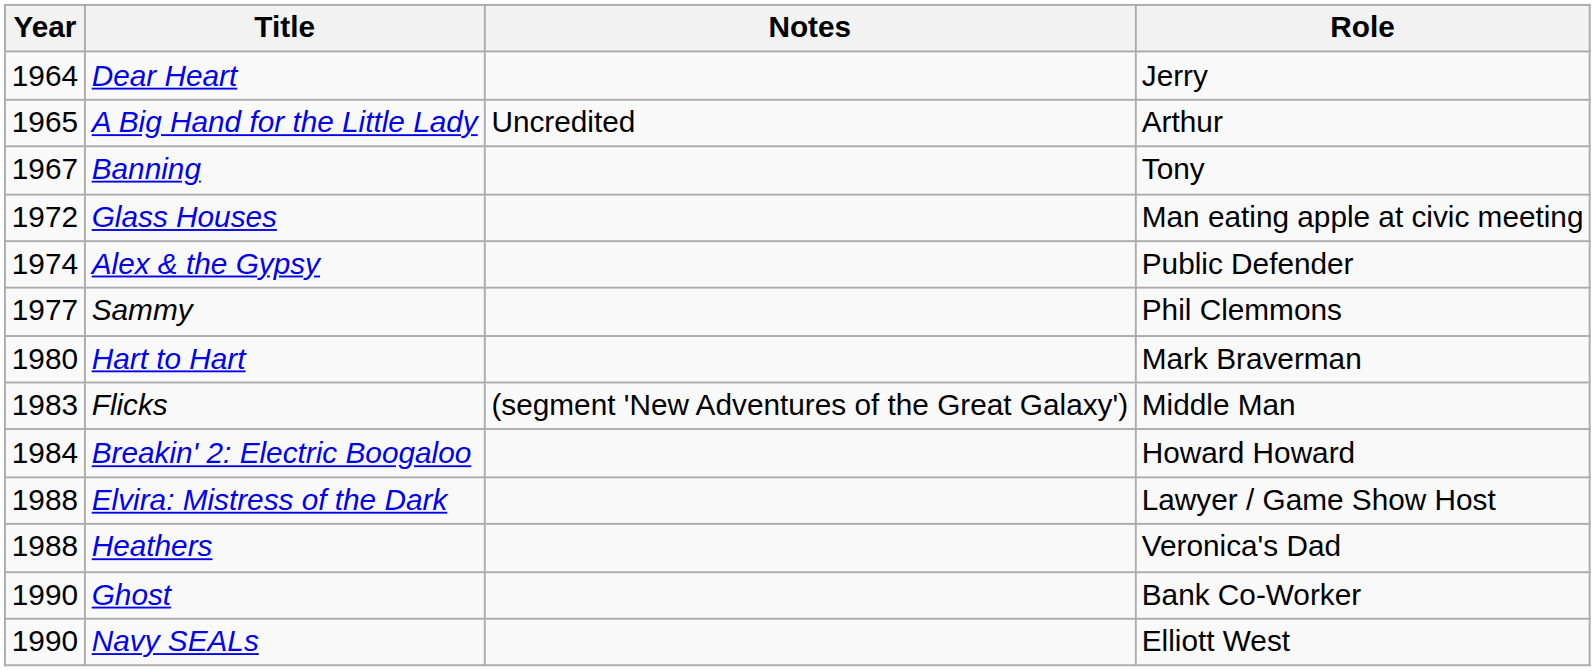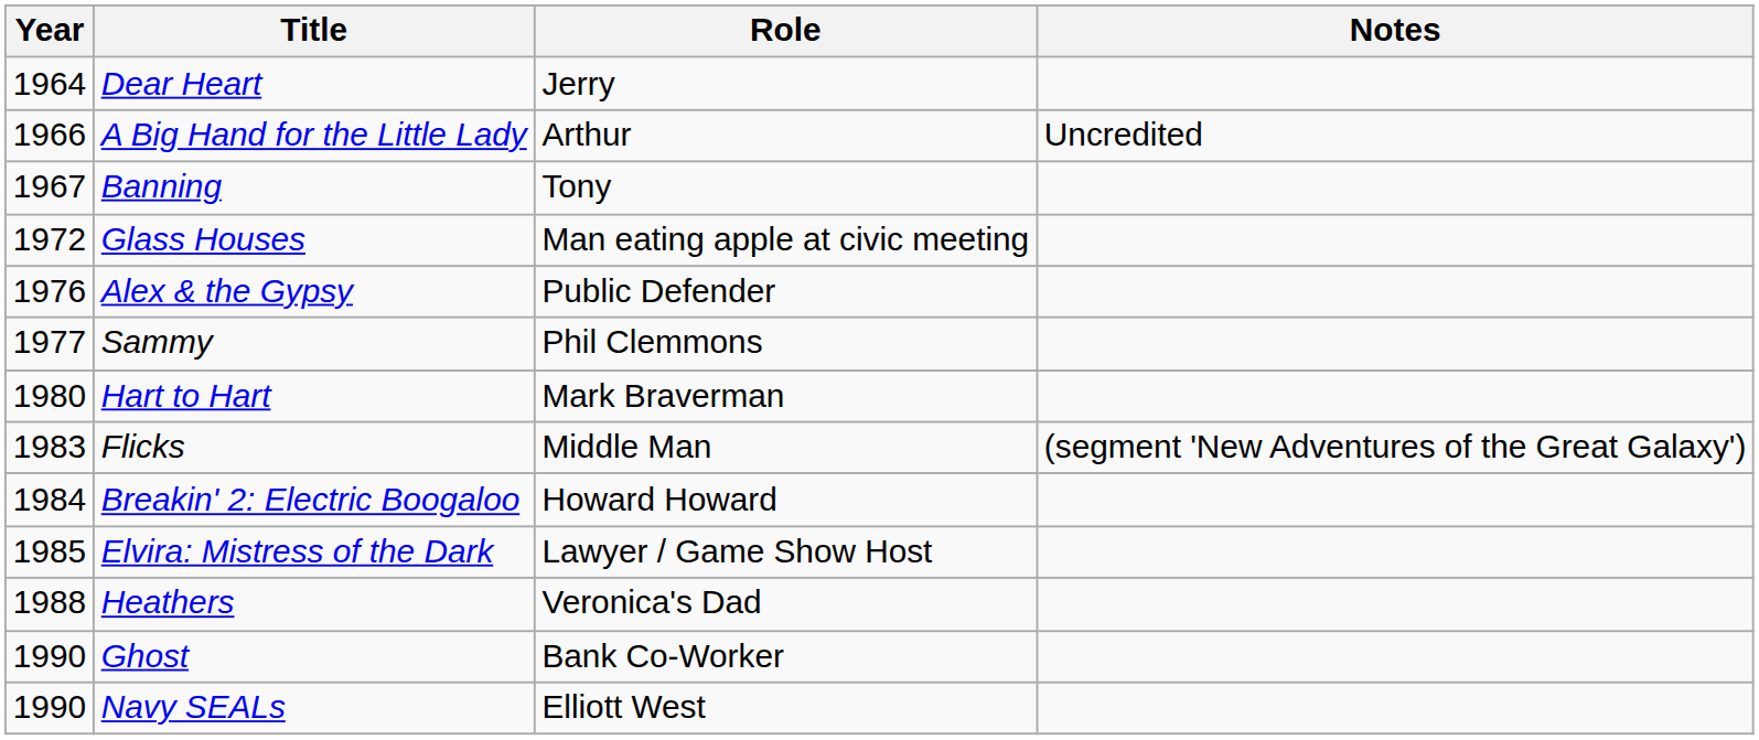 <table class="wikitable">
 <tr>
 <th>Year</th>
 <th>Title</th>
+<th>Role</th>
 <th>Notes</th>
-<th>Role</th>
 </tr>
 <tr>
 <td>1964</td>
 <td><em><a href='#'>Dear Heart</a></em></td>
+<td>Jerry</td>
 <td></td>
-<td>Jerry</td>
 </tr>
 <tr>
-<td>1965</td>
+<td>1966</td>
 <td><em><a href='#'>A Big Hand for the Little Lady</a></em></td>
+<td>Arthur</td>
 <td>Uncredited</td>
-<td>Arthur</td>
 </tr>
 <tr>
 <td>1967</td>
 <td><em><a href='#'>Banning</a></em></td>
+<td>Tony</td>
 <td></td>
-<td>Tony</td>
 </tr>
 <tr>
 <td>1972</td>
 <td><em><a href='#'>Glass Houses</a></em></td>
+<td>Man eating apple at civic meeting</td>
 <td></td>
-<td>Man eating apple at civic meeting</td>
 </tr>
 <tr>
-<td>1974</td>
+<td>1976</td>
 <td><em><a href='#'>Alex & the Gypsy</a></em></td>
+<td>Public Defender</td>
 <td></td>
-<td>Public Defender</td>
 </tr>
 <tr>
 <td>1977</td>
 <td><em>Sammy</em></td>
+<td>Phil Clemmons</td>
 <td></td>
-<td>Phil Clemmons</td>
 </tr>
 <tr>
 <td>1980</td>
 <td><em><a href='#'>Hart to Hart</a></em></td>
+<td>Mark Braverman</td>
 <td></td>
-<td>Mark Braverman</td>
 </tr>
 <tr>
 <td>1983</td>
 <td><em>Flicks</em></td>
+<td>Middle Man</td>
 <td>(segment 'New Adventures of the Great Galaxy')</td>
-<td>Middle Man</td>
 </tr>
 <tr>
 <td>1984</td>
 <td><em><a href='#'>Breakin' 2: Electric Boogaloo</a></em></td>
+<td>Howard Howard</td>
 <td></td>
-<td>Howard Howard</td>
 </tr>
 <tr>
-<td>1988</td>
+<td>1985</td>
 <td><em><a href='#'>Elvira: Mistress of the Dark</a></em></td>
+<td>Lawyer / Game Show Host</td>
 <td></td>
-<td>Lawyer / Game Show Host</td>
 </tr>
 <tr>
 <td>1988</td>
 <td><em><a href='#'>Heathers</a></em></td>
+<td>Veronica's Dad</td>
 <td></td>
-<td>Veronica's Dad</td>
 </tr>
 <tr>
 <td>1990</td>
 <td><em><a href='#'>Ghost</a></em></td>
+<td>Bank Co-Worker</td>
 <td></td>
-<td>Bank Co-Worker</td>
 </tr>
 <tr>
 <td>1990</td>
 <td><em><a href='#'>Navy SEALs</a></em></td>
+<td>Elliott West</td>
 <td></td>
-<td>Elliott West</td>
 </tr>
 </table>
